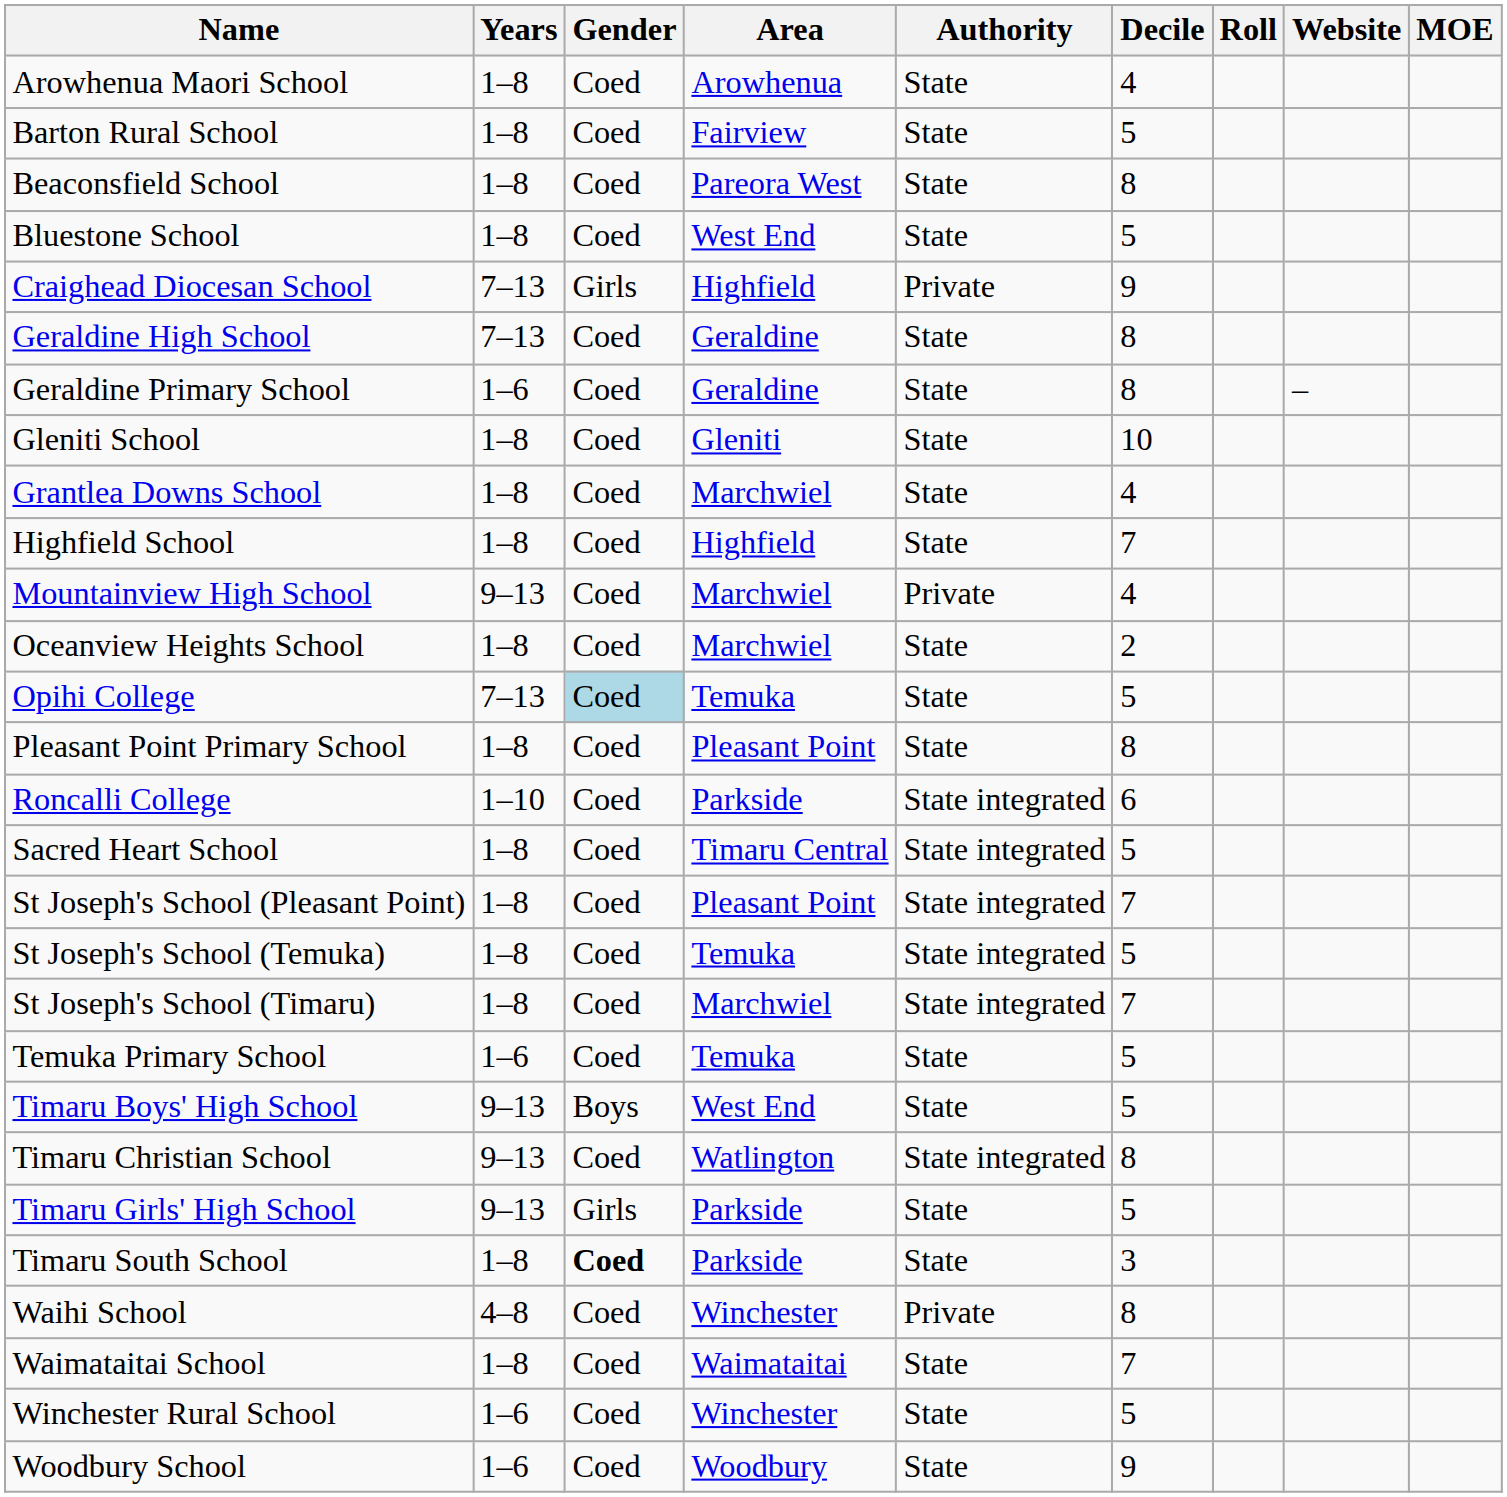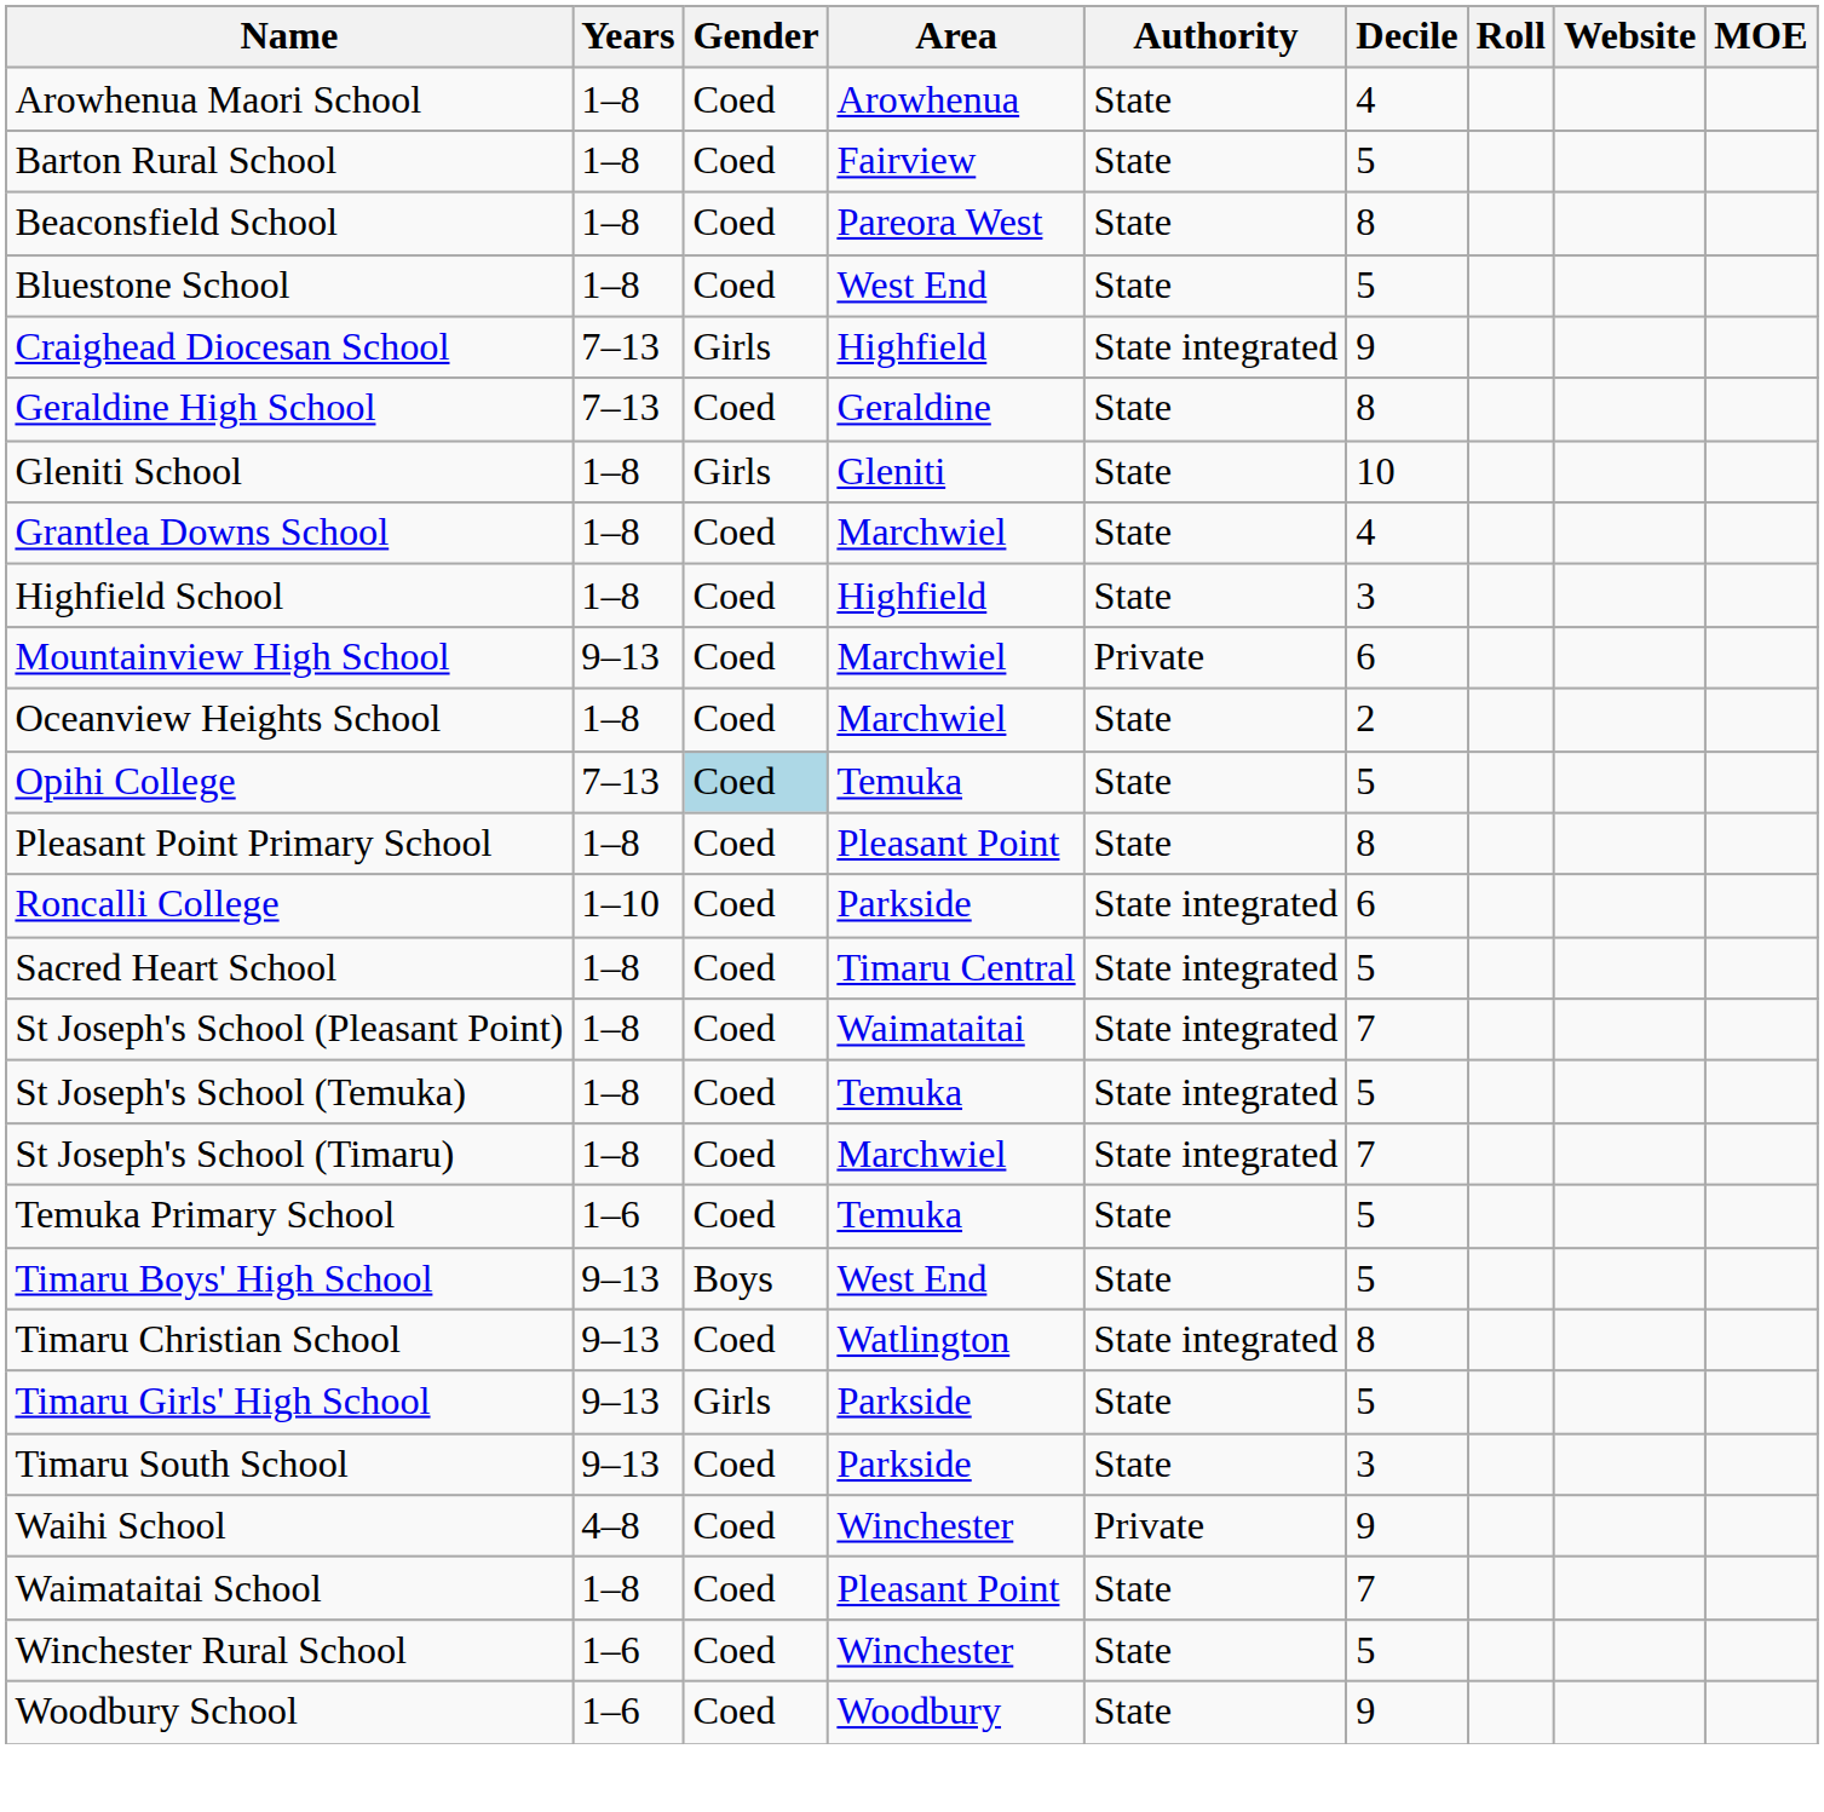 <table class="wikitable sortable">
 <tr>
 <th>Name</th>
 <th>Years</th>
 <th>Gender</th>
 <th>Area</th>
 <th>Authority</th>
 <th>Decile</th>
 <th>Roll</th>
 <th>Website</th>
 <th>MOE</th>
 </tr>
 <tr>
 <td>Arowhenua Maori School</td>
 <td>1–8</td>
 <td>Coed</td>
 <td><a href='#'>Arowhenua</a></td>
 <td>State</td>
 <td>4</td>
 <td></td>
 <td></td>
 <td></td>
 </tr>
 <tr>
 <td>Barton Rural School</td>
 <td>1–8</td>
 <td>Coed</td>
 <td><a href='#'>Fairview</a></td>
 <td>State</td>
 <td>5</td>
 <td></td>
 <td></td>
 <td></td>
 </tr>
 <tr>
 <td>Beaconsfield School</td>
 <td>1–8</td>
 <td>Coed</td>
 <td><a href='#'>Pareora West</a></td>
 <td>State</td>
 <td>8</td>
 <td></td>
 <td></td>
 <td></td>
 </tr>
 <tr>
 <td>Bluestone School</td>
 <td>1–8</td>
 <td>Coed</td>
 <td><a href='#'>West End</a></td>
 <td>State</td>
 <td>5</td>
 <td></td>
 <td></td>
 <td></td>
 </tr>
 <tr>
 <td><a href='#'>Craighead Diocesan School</a></td>
 <td>7–13</td>
 <td>Girls</td>
 <td><a href='#'>Highfield</a></td>
-<td>Private</td>
+<td>State integrated</td>
 <td>9</td>
 <td></td>
 <td></td>
 <td></td>
 </tr>
 <tr>
 <td><a href='#'>Geraldine High School</a></td>
 <td>7–13</td>
 <td>Coed</td>
 <td><a href='#'>Geraldine</a></td>
 <td>State</td>
 <td>8</td>
 <td></td>
 <td></td>
 <td></td>
 </tr>
 <tr>
-<td>Geraldine Primary School</td>
-<td>1–6</td>
-<td>Coed</td>
-<td><a href='#'>Geraldine</a></td>
-<td>State</td>
-<td>8</td>
-<td></td>
-<td>–</td>
-<td></td>
-</tr>
-<tr>
 <td>Gleniti School</td>
 <td>1–8</td>
-<td>Coed</td>
+<td>Girls</td>
 <td><a href='#'>Gleniti</a></td>
 <td>State</td>
 <td>10</td>
 <td></td>
 <td></td>
 <td></td>
 </tr>
 <tr>
 <td><a href='#'>Grantlea Downs School</a></td>
 <td>1–8</td>
 <td>Coed</td>
 <td><a href='#'>Marchwiel</a></td>
 <td>State</td>
 <td>4</td>
 <td></td>
 <td></td>
 <td></td>
 </tr>
 <tr>
 <td>Highfield School</td>
 <td>1–8</td>
 <td>Coed</td>
 <td><a href='#'>Highfield</a></td>
 <td>State</td>
-<td>7</td>
+<td>3</td>
 <td></td>
 <td></td>
 <td></td>
 </tr>
 <tr>
 <td><a href='#'>Mountainview High School</a></td>
 <td>9–13</td>
 <td>Coed</td>
 <td><a href='#'>Marchwiel</a></td>
 <td>Private</td>
-<td>4</td>
+<td>6</td>
 <td></td>
 <td></td>
 <td></td>
 </tr>
 <tr>
 <td>Oceanview Heights School</td>
 <td>1–8</td>
 <td>Coed</td>
 <td><a href='#'>Marchwiel</a></td>
 <td>State</td>
 <td>2</td>
 <td></td>
 <td></td>
 <td></td>
 </tr>
 <tr>
 <td><a href='#'>Opihi College</a></td>
 <td>7–13</td>
 <td style="background: lightblue;">Coed</td>
 <td><a href='#'>Temuka</a></td>
 <td>State</td>
 <td>5</td>
 <td></td>
 <td></td>
 <td></td>
 </tr>
 <tr>
 <td>Pleasant Point Primary School</td>
 <td>1–8</td>
 <td>Coed</td>
 <td><a href='#'>Pleasant Point</a></td>
 <td>State</td>
 <td>8</td>
 <td></td>
 <td></td>
 <td></td>
 </tr>
 <tr>
 <td><a href='#'>Roncalli College</a></td>
 <td>1–10</td>
 <td>Coed</td>
 <td><a href='#'>Parkside</a></td>
 <td>State integrated</td>
 <td>6</td>
 <td></td>
 <td></td>
 <td></td>
 </tr>
 <tr>
 <td>Sacred Heart School</td>
 <td>1–8</td>
 <td>Coed</td>
 <td><a href='#'>Timaru Central</a></td>
 <td>State integrated</td>
 <td>5</td>
 <td></td>
 <td></td>
 <td></td>
 </tr>
 <tr>
 <td>St Joseph's School (Pleasant Point)</td>
 <td>1–8</td>
 <td>Coed</td>
-<td><a href='#'>Pleasant Point</a></td>
+<td><a href='#'>Waimataitai</a></td>
 <td>State integrated</td>
 <td>7</td>
 <td></td>
 <td></td>
 <td></td>
 </tr>
 <tr>
 <td>St Joseph's School (Temuka)</td>
 <td>1–8</td>
 <td>Coed</td>
 <td><a href='#'>Temuka</a></td>
 <td>State integrated</td>
 <td>5</td>
 <td></td>
 <td></td>
 <td></td>
 </tr>
 <tr>
 <td>St Joseph's School (Timaru)</td>
 <td>1–8</td>
 <td>Coed</td>
 <td><a href='#'>Marchwiel</a></td>
 <td>State integrated</td>
 <td>7</td>
 <td></td>
 <td></td>
 <td></td>
 </tr>
 <tr>
 <td>Temuka Primary School</td>
 <td>1–6</td>
 <td>Coed</td>
 <td><a href='#'>Temuka</a></td>
 <td>State</td>
 <td>5</td>
 <td></td>
 <td></td>
 <td></td>
 </tr>
 <tr>
 <td><a href='#'>Timaru Boys' High School</a></td>
 <td>9–13</td>
 <td>Boys</td>
 <td><a href='#'>West End</a></td>
 <td>State</td>
 <td>5</td>
 <td></td>
 <td></td>
 <td></td>
 </tr>
 <tr>
 <td>Timaru Christian School</td>
 <td>9–13</td>
 <td>Coed</td>
 <td><a href='#'>Watlington</a></td>
 <td>State integrated</td>
 <td>8</td>
 <td></td>
 <td></td>
 <td></td>
 </tr>
 <tr>
 <td><a href='#'>Timaru Girls' High School</a></td>
 <td>9–13</td>
 <td>Girls</td>
 <td><a href='#'>Parkside</a></td>
 <td>State</td>
 <td>5</td>
 <td></td>
 <td></td>
 <td></td>
 </tr>
 <tr>
 <td>Timaru South School</td>
-<td>1–8</td>
-<td><strong>Coed</strong></td>
+<td>9–13</td>
+<td>Coed</td>
 <td><a href='#'>Parkside</a></td>
 <td>State</td>
 <td>3</td>
 <td></td>
 <td></td>
 <td></td>
 </tr>
 <tr>
 <td>Waihi School</td>
 <td>4–8</td>
 <td>Coed</td>
 <td><a href='#'>Winchester</a></td>
 <td>Private</td>
-<td>8</td>
+<td>9</td>
 <td></td>
 <td></td>
 <td></td>
 </tr>
 <tr>
 <td>Waimataitai School</td>
 <td>1–8</td>
 <td>Coed</td>
-<td><a href='#'>Waimataitai</a></td>
+<td><a href='#'>Pleasant Point</a></td>
 <td>State</td>
 <td>7</td>
 <td></td>
 <td></td>
 <td></td>
 </tr>
 <tr>
 <td>Winchester Rural School</td>
 <td>1–6</td>
 <td>Coed</td>
 <td><a href='#'>Winchester</a></td>
 <td>State</td>
 <td>5</td>
 <td></td>
 <td></td>
 <td></td>
 </tr>
 <tr>
 <td>Woodbury School</td>
 <td>1–6</td>
 <td>Coed</td>
 <td><a href='#'>Woodbury</a></td>
 <td>State</td>
 <td>9</td>
 <td></td>
 <td></td>
 <td></td>
 </tr>
 </table>
